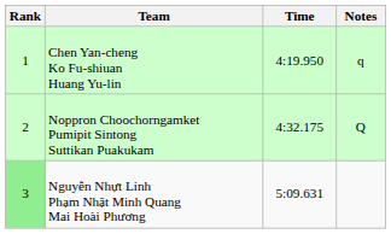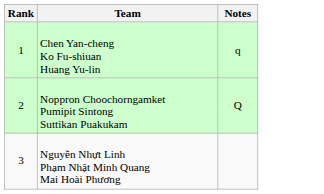 <table class="wikitable" style="text-align:center">
 <tr>
 <th width=40>Rank</th>
 <th width=250>Team</th>
-<th width=80>Time</th>
 <th width=50>Notes</th>
 </tr>
 <tr bgcolor="ccffcc">
 <td>1</td>
 <td align=left><br>Chen Yan-cheng<br>Ko Fu-shiuan<br>Huang Yu-lin</td>
-<td>4:19.950</td>
 <td>q</td>
 </tr>
 <tr bgcolor="ccffcc">
 <td>2</td>
 <td align=left><br>Noppron Choochorngamket<br>Pumipit Sintong<br>Suttikan Puakukam</td>
-<td>4:32.175</td>
 <td>Q</td>
 </tr>
 <tr>
-<td style="background: lightgreen;">3</td>
+<td>3</td>
 <td align=left><br>Nguyễn Nhựt Linh<br>Phạm Nhật Minh Quang<br>Mai Hoài Phương</td>
-<td>5:09.631</td>
 <td></td>
 </tr>
 </table>
